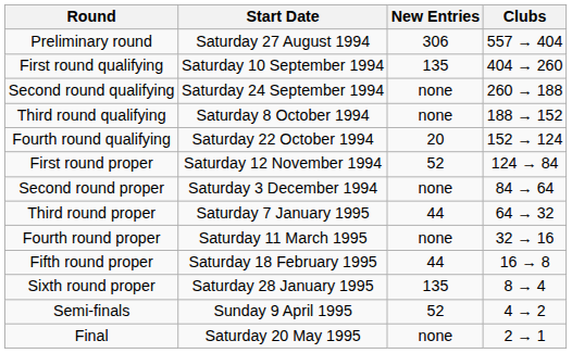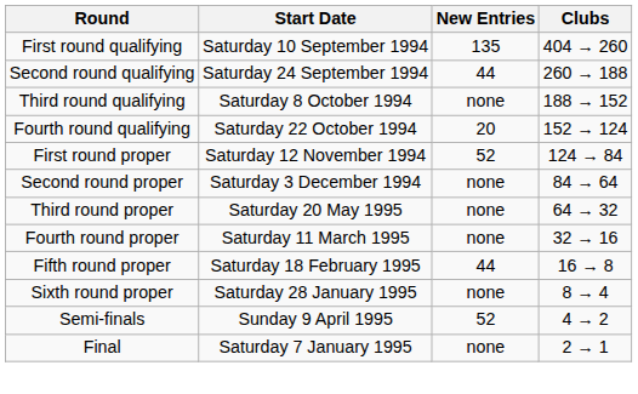 <table class="wikitable" style="text-align: center">
 <tr>
 <th>Round</th>
 <th>Start Date</th>
 <th>New Entries</th>
 <th>Clubs</th>
-</tr>
-<tr>
-<td>Preliminary round</td>
-<td>Saturday 27 August 1994</td>
-<td>306</td>
-<td>557 → 404</td>
 </tr>
 <tr>
 <td>First round qualifying</td>
 <td>Saturday 10 September 1994</td>
 <td>135</td>
 <td>404 → 260</td>
 </tr>
 <tr>
 <td>Second round qualifying</td>
 <td>Saturday 24 September 1994</td>
-<td>none</td>
+<td>44</td>
 <td>260 → 188</td>
 </tr>
 <tr>
 <td>Third round qualifying</td>
 <td>Saturday 8 October 1994</td>
 <td>none</td>
 <td>188 → 152</td>
 </tr>
 <tr>
 <td>Fourth round qualifying</td>
 <td>Saturday 22 October 1994</td>
 <td>20</td>
 <td>152 → 124</td>
 </tr>
 <tr>
 <td>First round proper</td>
 <td>Saturday 12 November 1994</td>
 <td>52</td>
 <td>124 → 84</td>
 </tr>
 <tr>
 <td>Second round proper</td>
 <td>Saturday 3 December 1994</td>
 <td>none</td>
 <td>84 → 64</td>
 </tr>
 <tr>
 <td>Third round proper</td>
-<td>Saturday 7 January 1995</td>
-<td>44</td>
+<td>Saturday 20 May 1995</td>
+<td>none</td>
 <td>64 → 32</td>
 </tr>
 <tr>
 <td>Fourth round proper</td>
 <td>Saturday 11 March 1995</td>
 <td>none</td>
 <td>32 → 16</td>
 </tr>
 <tr>
 <td>Fifth round proper</td>
 <td>Saturday 18 February 1995</td>
 <td>44</td>
 <td>16 → 8</td>
 </tr>
 <tr>
 <td>Sixth round proper</td>
 <td>Saturday 28 January 1995</td>
-<td>135</td>
+<td>none</td>
 <td>8 → 4</td>
 </tr>
 <tr>
 <td>Semi-finals</td>
 <td>Sunday 9 April 1995</td>
 <td>52</td>
 <td>4 → 2</td>
 </tr>
 <tr>
 <td>Final</td>
-<td>Saturday 20 May 1995</td>
+<td>Saturday 7 January 1995</td>
 <td>none</td>
 <td>2 → 1</td>
 </tr>
 </table>
